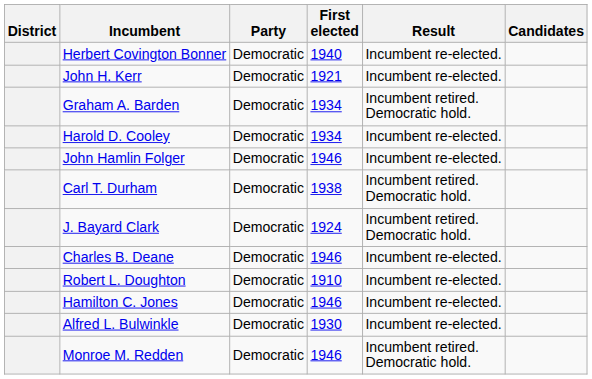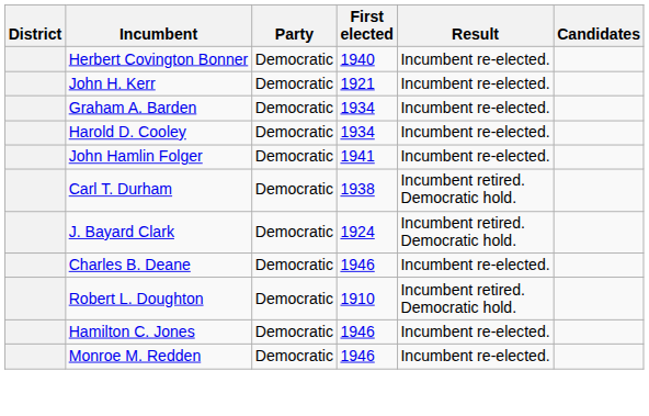 <table class=wikitable>
 <tr valign=bottom>
 <th>District</th>
 <th>Incumbent</th>
 <th>Party</th>
 <th>First<br>elected</th>
 <th>Result</th>
 <th>Candidates</th>
 </tr>
 <tr>
 <th></th>
 <td><a href='#'>Herbert Covington Bonner</a></td>
 <td>Democratic</td>
 <td><a href='#'>1940</a></td>
 <td>Incumbent re-elected.</td>
 <td nowrap></td>
 </tr>
 <tr>
 <th></th>
 <td><a href='#'>John H. Kerr</a></td>
 <td>Democratic</td>
 <td><a href='#'>1921</a></td>
 <td>Incumbent re-elected.</td>
 <td nowrap></td>
 </tr>
 <tr>
 <th></th>
 <td><a href='#'>Graham A. Barden</a></td>
 <td>Democratic</td>
 <td><a href='#'>1934</a></td>
-<td>Incumbent retired.<br>Democratic hold.</td>
+<td>Incumbent re-elected.</td>
 <td nowrap></td>
 </tr>
 <tr>
 <th></th>
 <td><a href='#'>Harold D. Cooley</a></td>
 <td>Democratic</td>
 <td><a href='#'>1934</a></td>
 <td>Incumbent re-elected.</td>
 <td nowrap></td>
 </tr>
 <tr>
 <th></th>
 <td><a href='#'>John Hamlin Folger</a></td>
 <td>Democratic</td>
-<td><a href='#'>1946</a></td>
+<td><a href='#'>1941</a></td>
 <td>Incumbent re-elected.</td>
 <td nowrap></td>
 </tr>
 <tr>
 <th></th>
 <td><a href='#'>Carl T. Durham</a></td>
 <td>Democratic</td>
 <td><a href='#'>1938</a></td>
 <td>Incumbent retired.<br>Democratic hold.</td>
 <td nowrap></td>
 </tr>
 <tr>
 <th></th>
 <td><a href='#'>J. Bayard Clark</a></td>
 <td>Democratic</td>
 <td><a href='#'>1924</a></td>
 <td>Incumbent retired.<br>Democratic hold.</td>
 <td nowrap></td>
 </tr>
 <tr>
 <th></th>
 <td><a href='#'>Charles B. Deane</a></td>
 <td>Democratic</td>
 <td><a href='#'>1946</a></td>
 <td>Incumbent re-elected.</td>
 <td nowrap></td>
 </tr>
 <tr>
 <th></th>
 <td><a href='#'>Robert L. Doughton</a></td>
 <td>Democratic</td>
 <td><a href='#'>1910</a></td>
-<td>Incumbent re-elected.</td>
+<td>Incumbent retired.<br>Democratic hold.</td>
 <td nowrap></td>
 </tr>
 <tr>
 <th></th>
 <td><a href='#'>Hamilton C. Jones</a></td>
 <td>Democratic</td>
 <td><a href='#'>1946</a></td>
 <td>Incumbent re-elected.</td>
 <td nowrap></td>
 </tr>
 <tr>
 <th></th>
-<td><a href='#'>Alfred L. Bulwinkle</a></td>
+<td><a href='#'>Monroe M. Redden</a></td>
 <td>Democratic</td>
-<td><a href='#'>1930</a></td>
+<td><a href='#'>1946</a></td>
 <td>Incumbent re-elected.</td>
 <td nowrap></td>
 </tr>
-<tr>
-<th></th>
-<td><a href='#'>Monroe M. Redden</a></td>
-<td>Democratic</td>
-<td><a href='#'>1946</a></td>
-<td>Incumbent retired.<br>Democratic hold.</td>
-<td nowrap></td>
-</tr>
 </table>
